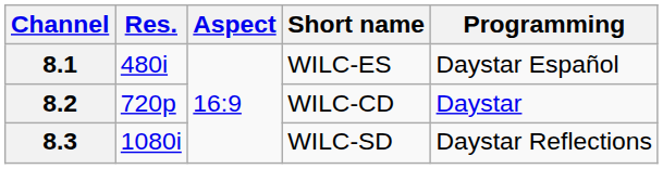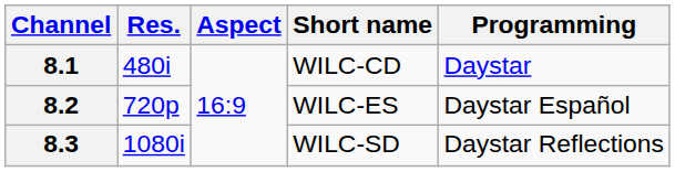 <table class="wikitable">
 <tr>
 <th scope = "col"><a href='#'>Channel</a></th>
 <th scope = "col"><a href='#'>Res.</a></th>
 <th scope = "col"><a href='#'>Aspect</a></th>
 <th scope = "col">Short name</th>
 <th scope = "col">Programming</th>
 </tr>
 <tr>
 <th scope = "row">8.1</th>
 <td><a href='#'>480i</a></td>
 <td rowspan=3><a href='#'>16:9</a></td>
-<td>WILC-ES</td>
-<td>Daystar Español</td>
+<td>WILC-CD</td>
+<td><a href='#'>Daystar</a></td>
 </tr>
 <tr>
 <th scope = "row">8.2</th>
 <td><a href='#'>720p</a></td>
-<td>WILC-CD</td>
-<td><a href='#'>Daystar</a></td>
+<td>WILC-ES</td>
+<td>Daystar Español</td>
 </tr>
 <tr>
 <th scope = "row">8.3</th>
 <td><a href='#'>1080i</a></td>
 <td>WILC-SD</td>
 <td>Daystar Reflections</td>
 </tr>
 </table>
